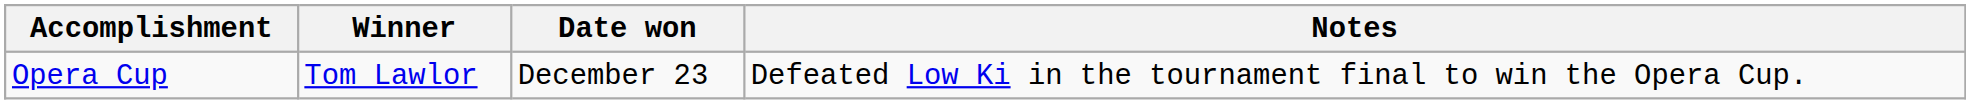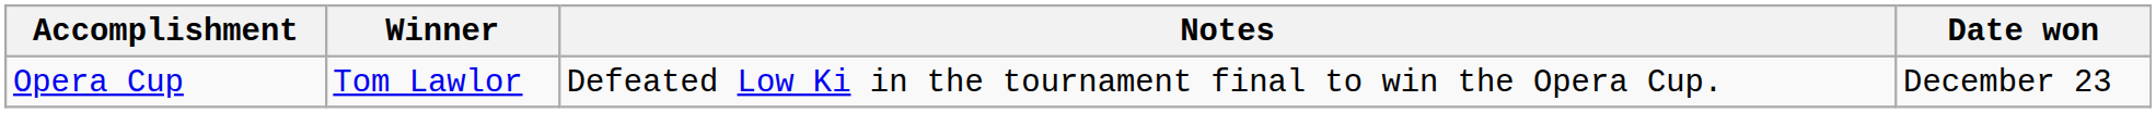 <table class="wikitable" style="width:100%;">
 <tr>
 <th>Accomplishment</th>
 <th>Winner</th>
+<th>Notes</th>
 <th>Date won</th>
-<th>Notes</th>
 </tr>
 <tr>
 <td><a href='#'>Opera Cup</a></td>
 <td><a href='#'>Tom Lawlor</a></td>
+<td>Defeated <a href='#'>Low Ki</a> in the tournament final to win the Opera Cup.</td>
 <td>December 23</td>
-<td>Defeated <a href='#'>Low Ki</a> in the tournament final to win the Opera Cup.</td>
 </tr>
 </table>
